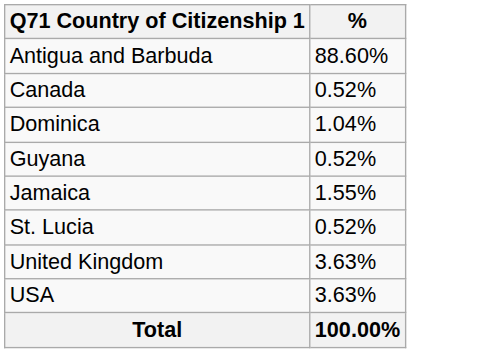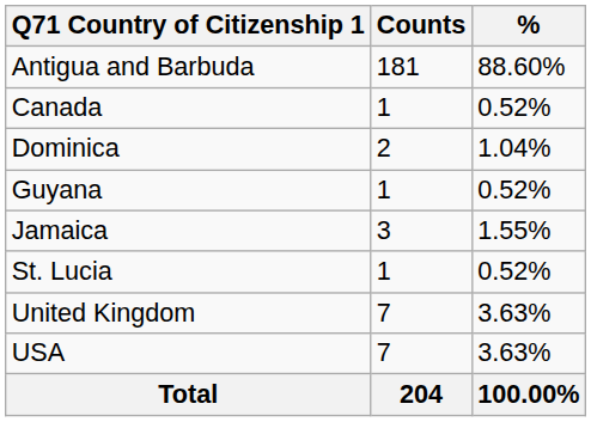 <table class="wikitable sortable">
 <tr>
 <th>Q71 Country of Citizenship 1</th>
+<th>Counts</th>
 <th>%</th>
 </tr>
 <tr>
 <td>Antigua and Barbuda</td>
+<td>181</td>
 <td>88.60%</td>
 </tr>
 <tr>
 <td>Canada</td>
+<td>1</td>
 <td>0.52%</td>
 </tr>
 <tr>
 <td>Dominica</td>
+<td>2</td>
 <td>1.04%</td>
 </tr>
 <tr>
 <td>Guyana</td>
+<td>1</td>
 <td>0.52%</td>
 </tr>
 <tr>
 <td>Jamaica</td>
+<td>3</td>
 <td>1.55%</td>
 </tr>
 <tr>
 <td>St. Lucia</td>
+<td>1</td>
 <td>0.52%</td>
 </tr>
 <tr>
 <td>United Kingdom</td>
+<td>7</td>
 <td>3.63%</td>
 </tr>
 <tr>
 <td>USA</td>
+<td>7</td>
 <td>3.63%</td>
 </tr>
 <tr>
 <th>Total</th>
+<th>204</th>
 <th>100.00%</th>
 </tr>
 </table>
